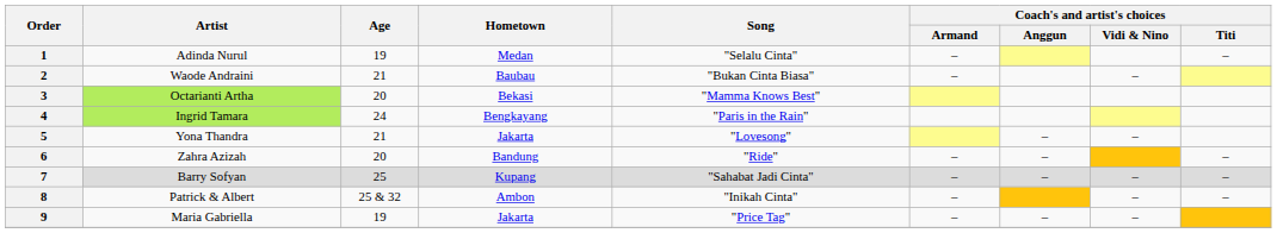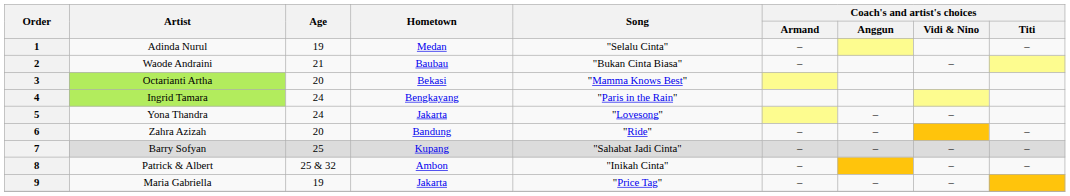 <table class="wikitable" style="text-align:center; width:100%;">
 <tr>
 <th scope="col" rowspan="2" width="06%">Order</th>
 <th scope="col" rowspan="2" width="20%">Artist</th>
 <th scope="col" rowspan="2" width="06%">Age</th>
 <th scope="col" rowspan="2" width="15%">Hometown</th>
 <th scope="col" rowspan="2" width="23%">Song</th>
 <th scope="col" colspan="4" width="28%">Coach's and artist's choices</th>
 </tr>
 <tr>
 <th width="07%">Armand</th>
 <th width="07%">Anggun</th>
 <th width="07%">Vidi & Nino</th>
 <th width="07%">Titi</th>
 </tr>
 <tr>
 <th>1</th>
 <td>Adinda Nurul</td>
 <td>19</td>
 <td><a href='#'>Medan</a></td>
 <td>"Selalu Cinta"</td>
 <td>–</td>
 <td style="background:#fdfc8f;"><strong></strong></td>
 <td><strong></strong></td>
 <td>–</td>
 </tr>
 <tr>
 <th>2</th>
 <td>Waode Andraini</td>
 <td>21</td>
 <td><a href='#'>Baubau</a></td>
 <td>"Bukan Cinta Biasa"</td>
 <td>–</td>
 <td><strong></strong></td>
 <td>–</td>
 <td style="background:#fdfc8f;"><strong></strong></td>
 </tr>
 <tr>
 <th>3</th>
 <td style="background:#B2EC5D">Octarianti Artha</td>
 <td>20</td>
 <td><a href='#'>Bekasi</a></td>
 <td>"<a href='#'>Mamma Knows Best</a>"</td>
 <td style="background:#fdfc8f;"><strong></strong></td>
 <td><strong></strong></td>
 <td><strong></strong></td>
 <td><strong></strong></td>
 </tr>
 <tr>
 <th>4</th>
 <td style="background:#B2EC5D">Ingrid Tamara</td>
 <td>24</td>
 <td><a href='#'>Bengkayang</a></td>
 <td>"<a href='#'>Paris in the Rain</a>"</td>
 <td><strong></strong></td>
 <td><strong></strong></td>
 <td style="background:#fdfc8f;"><strong></strong></td>
 <td><strong></strong></td>
 </tr>
 <tr>
 <th>5</th>
 <td>Yona Thandra</td>
-<td>21</td>
+<td>24</td>
 <td><a href='#'>Jakarta</a></td>
 <td>"<a href='#'>Lovesong</a>"</td>
 <td style="background:#fdfc8f;"><strong></strong></td>
 <td>–</td>
 <td>–</td>
 <td><strong></strong></td>
 </tr>
 <tr>
 <th>6</th>
 <td>Zahra Azizah</td>
 <td>20</td>
 <td><a href='#'>Bandung</a></td>
 <td>"<a href='#'>Ride</a>"</td>
 <td>–</td>
 <td>–</td>
 <td style="background:#FFC40C;"><strong></strong></td>
 <td>–</td>
 </tr>
 <tr>
 <th>7</th>
 <td style="background:#DCDCDC;">Barry Sofyan</td>
 <td style="background:#DCDCDC;">25</td>
 <td style="background:#DCDCDC;"><a href='#'>Kupang</a></td>
 <td style="background:#DCDCDC;">"Sahabat Jadi Cinta"</td>
 <td style="background:#DCDCDC;">–</td>
 <td style="background:#DCDCDC;">–</td>
 <td style="background:#DCDCDC;">–</td>
 <td style="background:#DCDCDC;">–</td>
 </tr>
 <tr>
 <th>8</th>
 <td>Patrick & Albert</td>
 <td>25 & 32</td>
 <td><a href='#'>Ambon</a></td>
 <td>"Inikah Cinta"</td>
 <td>–</td>
 <td style="background:#FFC40C;"><strong></strong></td>
 <td>–</td>
 <td>–</td>
 </tr>
 <tr>
 <th>9</th>
 <td>Maria Gabriella</td>
 <td>19</td>
 <td><a href='#'>Jakarta</a></td>
 <td>"<a href='#'>Price Tag</a>"</td>
 <td>–</td>
 <td>–</td>
 <td>–</td>
 <td style="background:#FFC40C;"><strong></strong></td>
 </tr>
 <tr>
 </tr>
 </table>
